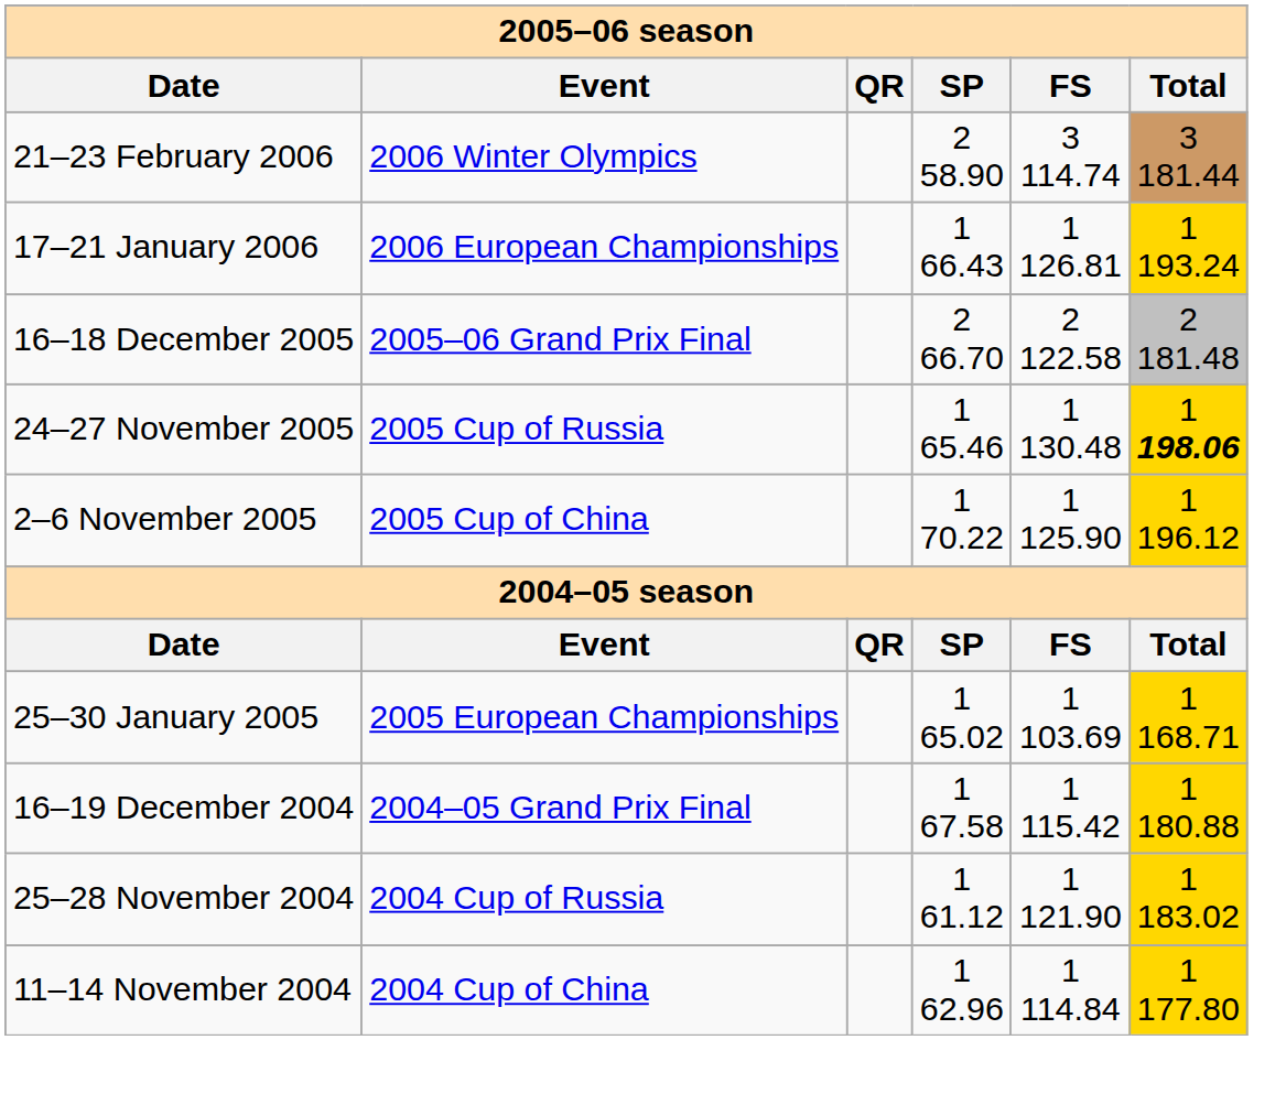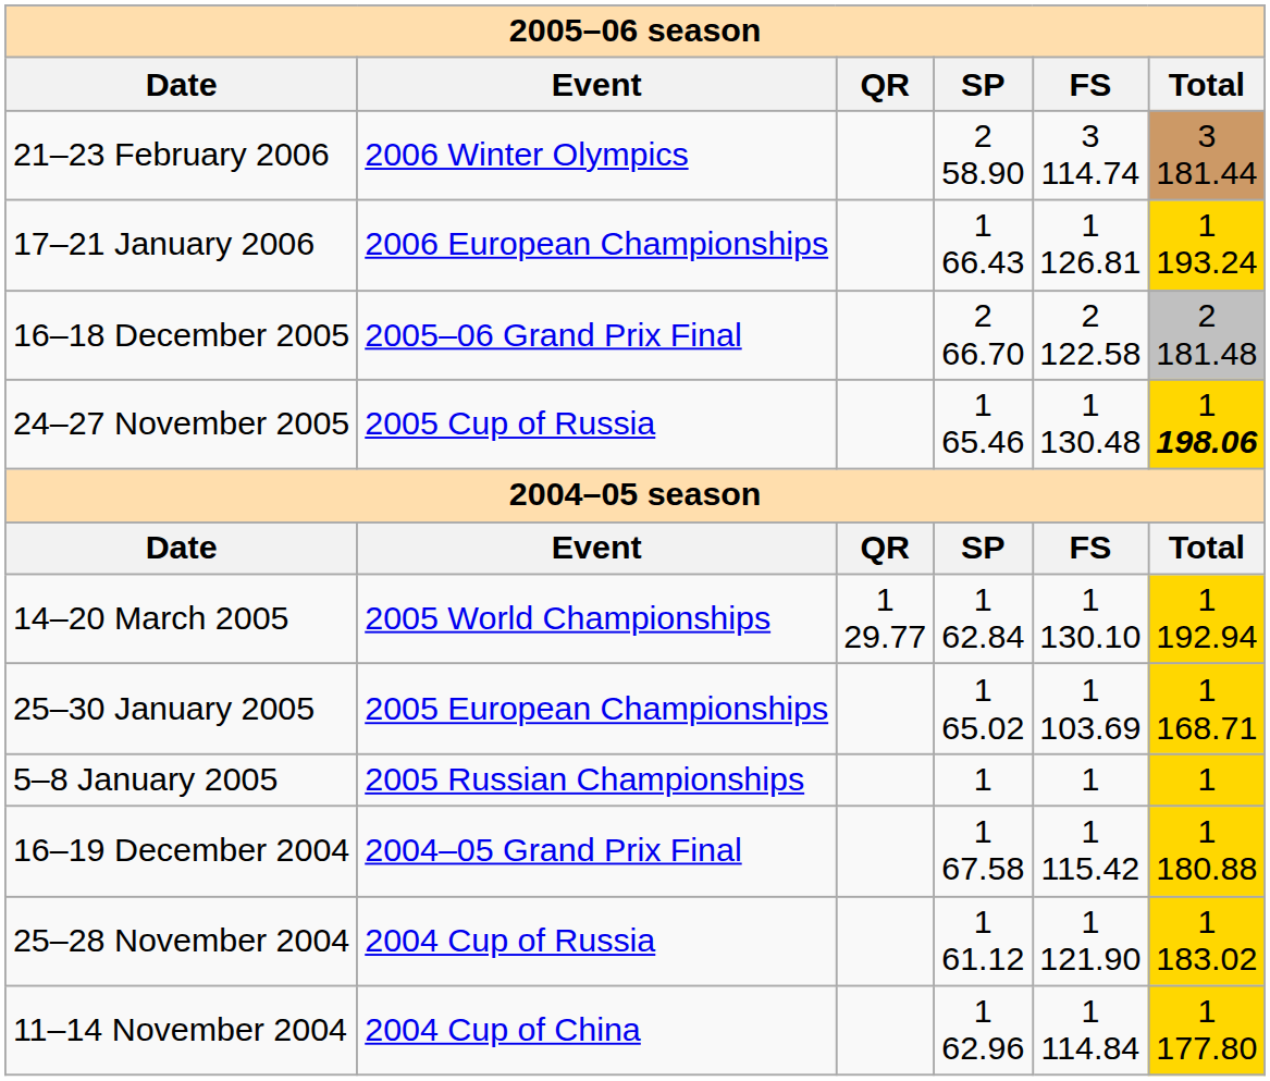 <table class="wikitable">
 <tr>
 <th style="background:#ffdead;" colspan=6>2005–06 season</th>
 </tr>
 <tr>
 <th>Date</th>
 <th>Event</th>
 <th>QR</th>
 <th>SP</th>
 <th>FS</th>
 <th>Total</th>
 </tr>
 <tr>
 <td>21–23 February 2006</td>
 <td><a href='#'>2006 Winter Olympics</a></td>
 <td></td>
 <td align=center>2 <br> 58.90</td>
 <td align=center>3 <br> 114.74</td>
 <td align=center bgcolor=#c96>3 <br> 181.44</td>
 </tr>
 <tr>
 <td>17–21 January 2006</td>
 <td><a href='#'>2006 European Championships</a></td>
 <td></td>
 <td align=center>1 <br> 66.43</td>
 <td align=center>1 <br> 126.81</td>
 <td align=center bgcolor=gold>1 <br> 193.24</td>
 </tr>
 <tr>
 <td>16–18 December 2005</td>
 <td><a href='#'>2005–06 Grand Prix Final</a></td>
 <td></td>
 <td align=center>2 <br> 66.70</td>
 <td align=center>2 <br> 122.58</td>
 <td align=center bgcolor=silver>2 <br> 181.48</td>
 </tr>
 <tr>
 <td>24–27 November 2005</td>
 <td><a href='#'>2005 Cup of Russia</a></td>
 <td></td>
 <td align=center>1 <br> 65.46</td>
 <td align=center>1 <br> 130.48</td>
 <td align=center bgcolor=gold>1 <br> <strong><em>198.06</em></strong></td>
 </tr>
 <tr>
-<td>2–6 November 2005</td>
-<td><a href='#'>2005 Cup of China</a></td>
-<td></td>
-<td align=center>1 <br> 70.22</td>
-<td align=center>1 <br> 125.90</td>
-<td align=center bgcolor=gold>1 <br> 196.12</td>
-</tr>
-<tr>
 <th style="background:#ffdead;" colspan=6>2004–05 season</th>
 </tr>
 <tr>
 <th>Date</th>
 <th>Event</th>
 <th>QR</th>
 <th>SP</th>
 <th>FS</th>
 <th>Total</th>
 </tr>
 <tr>
+<td>14–20 March 2005</td>
+<td><a href='#'>2005 World Championships</a></td>
+<td align=center>1 <br> 29.77</td>
+<td align=center>1 <br> 62.84</td>
+<td align=center>1 <br> 130.10</td>
+<td align=center bgcolor=gold>1 <br> 192.94</td>
+</tr>
+<tr>
 <td>25–30 January 2005</td>
 <td><a href='#'>2005 European Championships</a></td>
 <td></td>
 <td align=center>1 <br> 65.02</td>
 <td align=center>1 <br> 103.69</td>
 <td align=center bgcolor=gold>1 <br> 168.71</td>
+</tr>
+<tr>
+<td>5–8 January 2005</td>
+<td><a href='#'>2005 Russian Championships</a></td>
+<td></td>
+<td align=center>1</td>
+<td align=center>1</td>
+<td align=center bgcolor=gold>1</td>
 </tr>
 <tr>
 <td>16–19 December 2004</td>
 <td><a href='#'>2004–05 Grand Prix Final</a></td>
 <td></td>
 <td align=center>1 <br> 67.58</td>
 <td align=center>1 <br> 115.42</td>
 <td align=center bgcolor=gold>1 <br> 180.88</td>
 </tr>
 <tr>
 <td>25–28 November 2004</td>
 <td><a href='#'>2004 Cup of Russia</a></td>
 <td></td>
 <td align=center>1 <br> 61.12</td>
 <td align=center>1 <br> 121.90</td>
 <td align=center bgcolor=gold>1 <br> 183.02</td>
 </tr>
 <tr>
 <td>11–14 November 2004</td>
 <td><a href='#'>2004 Cup of China</a></td>
 <td></td>
 <td align=center>1 <br> 62.96</td>
 <td align=center>1 <br> 114.84</td>
 <td align=center bgcolor=gold>1 <br> 177.80</td>
 </tr>
 </table>
